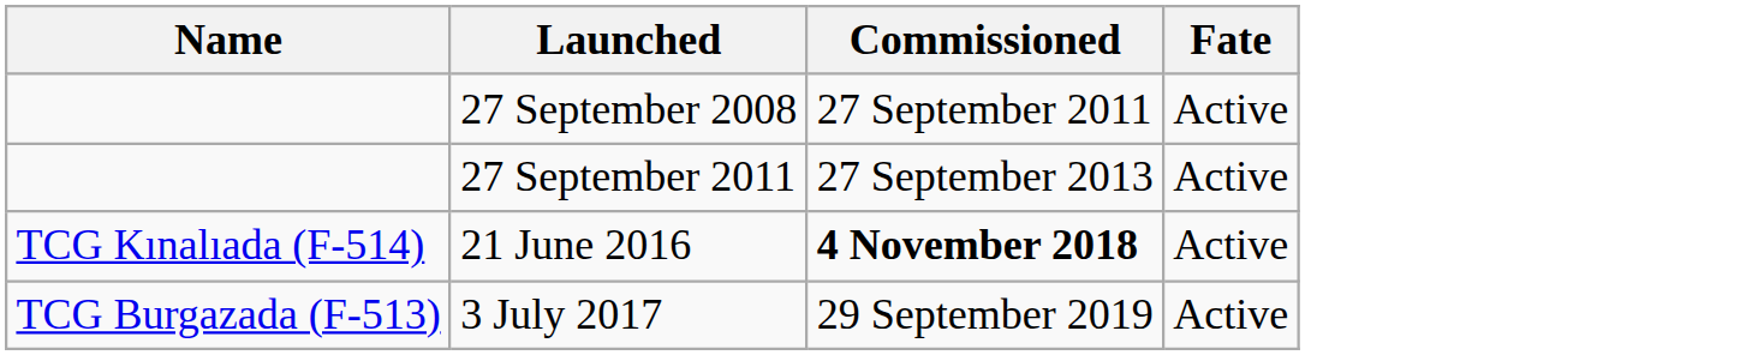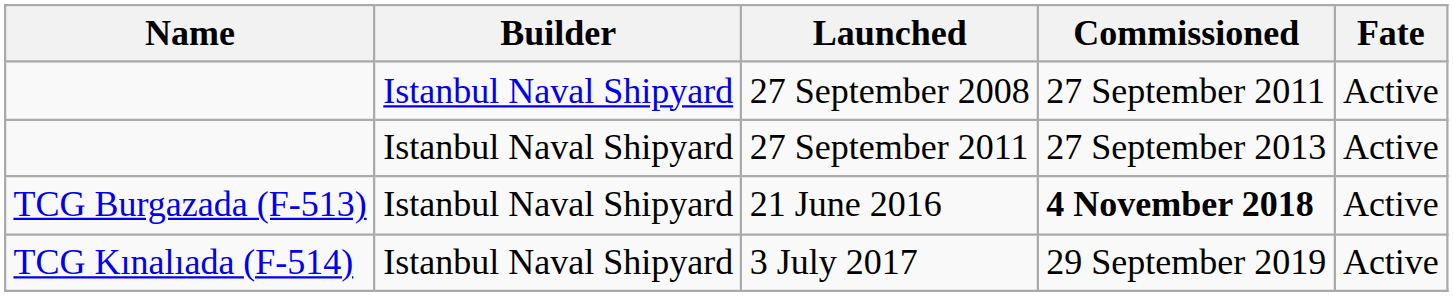 <table class="wikitable">
 <tr>
 <th>Name</th>
+<th>Builder</th>
 <th>Launched</th>
 <th>Commissioned</th>
 <th>Fate</th>
 </tr>
 <tr>
 <td></td>
+<td> <a href='#'>Istanbul Naval Shipyard</a></td>
 <td>27 September 2008</td>
 <td>27 September 2011</td>
 <td>Active</td>
 </tr>
 <tr>
 <td></td>
+<td> Istanbul Naval Shipyard</td>
 <td>27 September 2011</td>
 <td>27 September 2013</td>
 <td>Active</td>
 </tr>
 <tr>
-<td><a href='#'>TCG Kınalıada (F-514)</a></td>
+<td><a href='#'>TCG Burgazada (F-513)</a></td>
+<td> Istanbul Naval Shipyard</td>
 <td>21 June 2016</td>
 <td><strong>4 November 2018</strong></td>
 <td>Active</td>
 </tr>
 <tr>
-<td><a href='#'>TCG Burgazada (F-513)</a></td>
+<td><a href='#'>TCG Kınalıada (F-514)</a></td>
+<td> Istanbul Naval Shipyard</td>
 <td>3 July 2017</td>
 <td>29 September 2019</td>
 <td>Active</td>
 </tr>
 </table>
